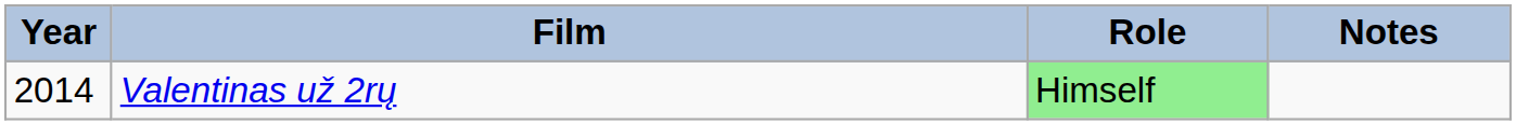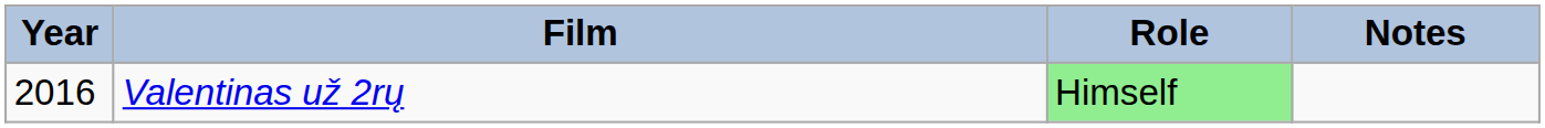 <table class="wikitable">
 <tr>
 <th width="40pt" style="background:#B0C4DE;">Year</th>
 <th width="400pt" style="background:#B0C4DE;">Film</th>
 <th width="100pt" style="background:#B0C4DE;">Role</th>
 <th width="100pt" style="background:#B0C4DE;">Notes</th>
 </tr>
 <tr>
-<td>2014</td>
+<td>2016</td>
 <td><em><a href='#'>Valentinas už 2rų</a></em></td>
 <td style="background: lightgreen;">Himself</td>
 <td></td>
 </tr>
 </table>
